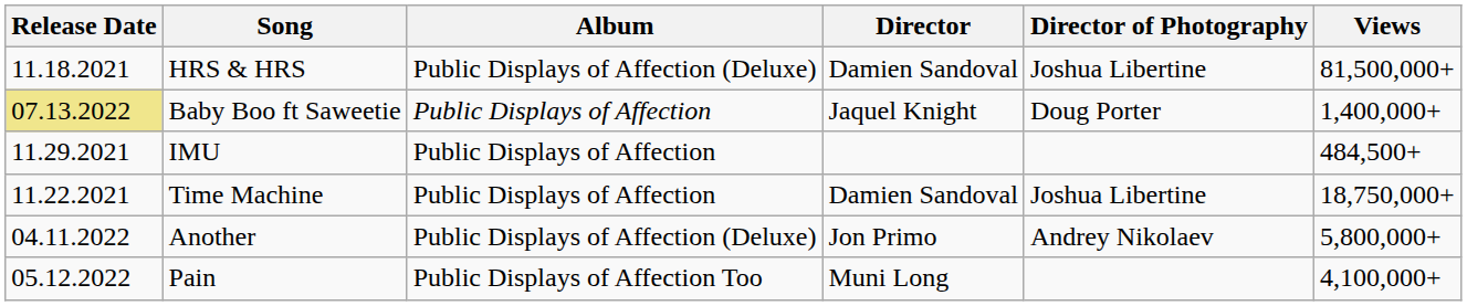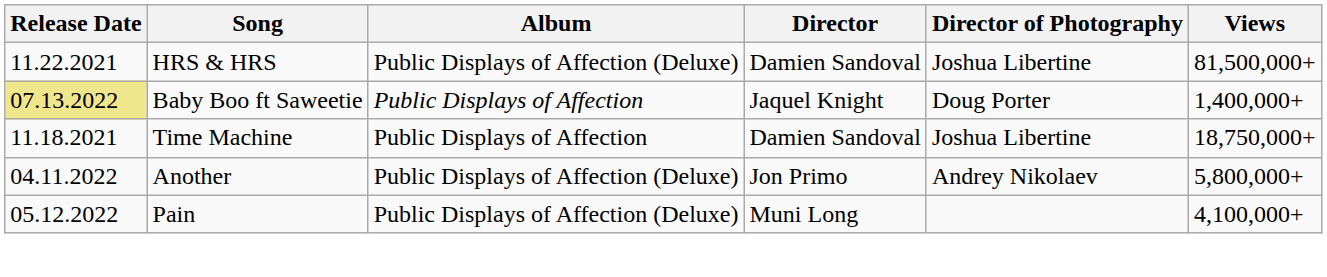 <table class="wikitable sortable">
 <tr>
 <th>Release Date</th>
 <th>Song</th>
 <th>Album</th>
 <th>Director</th>
 <th>Director of Photography</th>
 <th>Views</th>
 </tr>
 <tr>
-<td>11.18.2021</td>
+<td>11.22.2021</td>
 <td>HRS & HRS</td>
 <td>Public Displays of Affection (Deluxe)</td>
 <td>Damien Sandoval</td>
 <td>Joshua Libertine</td>
 <td>81,500,000+</td>
 </tr>
 <tr>
 <td style="background: khaki;">07.13.2022</td>
 <td>Baby Boo ft Saweetie</td>
 <td><em>Public Displays of Affection</em></td>
 <td>Jaquel Knight</td>
 <td>Doug Porter</td>
 <td>1,400,000+</td>
 </tr>
 <tr>
-<td>11.29.2021</td>
-<td>IMU</td>
-<td>Public Displays of Affection</td>
-<td></td>
-<td></td>
-<td>484,500+</td>
-</tr>
-<tr>
-<td>11.22.2021</td>
+<td>11.18.2021</td>
 <td>Time Machine</td>
 <td>Public Displays of Affection</td>
 <td>Damien Sandoval</td>
 <td>Joshua Libertine</td>
 <td>18,750,000+</td>
 </tr>
 <tr>
 <td>04.11.2022</td>
 <td>Another</td>
 <td>Public Displays of Affection (Deluxe)</td>
 <td>Jon Primo</td>
 <td>Andrey Nikolaev</td>
 <td>5,800,000+</td>
 </tr>
 <tr>
 <td>05.12.2022</td>
 <td>Pain</td>
-<td>Public Displays of Affection Too</td>
+<td>Public Displays of Affection (Deluxe)</td>
 <td>Muni Long</td>
 <td></td>
 <td>4,100,000+</td>
 </tr>
 </table>
